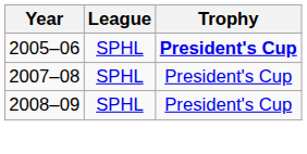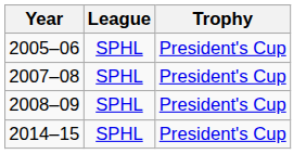 <table class="wikitable" style="text-align:center;">
 <tr>
 <th>Year</th>
 <th>League</th>
 <th>Trophy</th>
 </tr>
 <tr>
 <td>2005–06</td>
 <td style="text-align:center;"><a href='#'>SPHL</a></td>
-<td><strong><a href='#'>President's Cup</a></strong></td>
+<td><a href='#'>President's Cup</a></td>
 </tr>
 <tr>
 <td>2007–08</td>
 <td style="text-align:center;"><a href='#'>SPHL</a></td>
 <td><a href='#'>President's Cup</a></td>
 </tr>
 <tr>
 <td>2008–09</td>
 <td style="text-align:center;"><a href='#'>SPHL</a></td>
 <td><a href='#'>President's Cup</a></td>
 </tr>
+<tr>
+<td>2014–15</td>
+<td style="text-align:center;"><a href='#'>SPHL</a></td>
+<td><a href='#'>President's Cup</a></td>
+</tr>
 </table>
